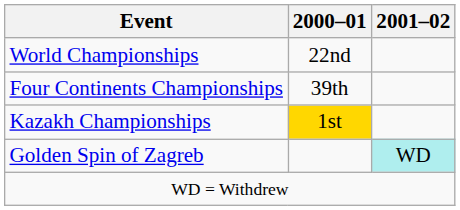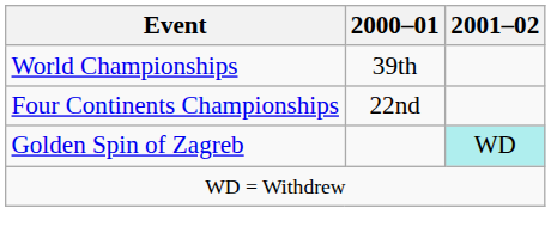 <table class="wikitable" style="text-align:center">
 <tr>
 <th>Event</th>
 <th>2000–01</th>
 <th>2001–02</th>
 </tr>
 <tr>
 <td align=left><a href='#'>World Championships</a></td>
-<td>22nd</td>
+<td>39th</td>
 <td></td>
 </tr>
 <tr>
 <td align=left><a href='#'>Four Continents Championships</a></td>
-<td>39th</td>
-<td></td>
-</tr>
-<tr>
-<td align=left><a href='#'>Kazakh Championships</a></td>
-<td bgcolor=gold>1st</td>
+<td>22nd</td>
 <td></td>
 </tr>
 <tr>
 <td align=left><a href='#'>Golden Spin of Zagreb</a></td>
 <td></td>
 <td style="background: paleturquoise;">WD</td>
 </tr>
 <tr>
 <td colspan=3 align=center><small> WD = Withdrew </small></td>
 </tr>
 </table>
